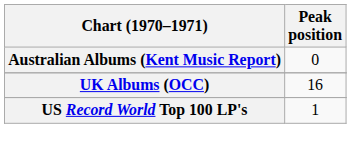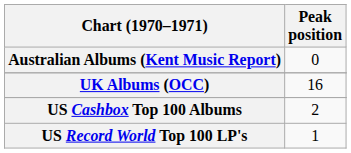 <table class="wikitable sortable plainrowheaders" style="text-align:center">
 <tr>
 <th scope="col">Chart (1970–1971)</th>
 <th scope="col">Peak<br>position</th>
 </tr>
 <tr>
 <th scope="row">Australian Albums (<a href='#'>Kent Music Report</a>)</th>
 <td>0</td>
 </tr>
 <tr>
 </tr>
 <tr>
 </tr>
 <tr>
 </tr>
 <tr>
 <th scope="row"><a href='#'>UK Albums</a> (<a href='#'>OCC</a>)</th>
 <td>16</td>
 </tr>
 <tr>
 </tr>
 <tr>
+<th scope="row">US <em><a href='#'>Cashbox</a></em> Top 100 Albums</th>
+<td>2</td>
+</tr>
+<tr>
 <th scope="row">US <em><a href='#'>Record World</a></em> Top 100 LP's</th>
 <td>1</td>
 </tr>
 </table>
